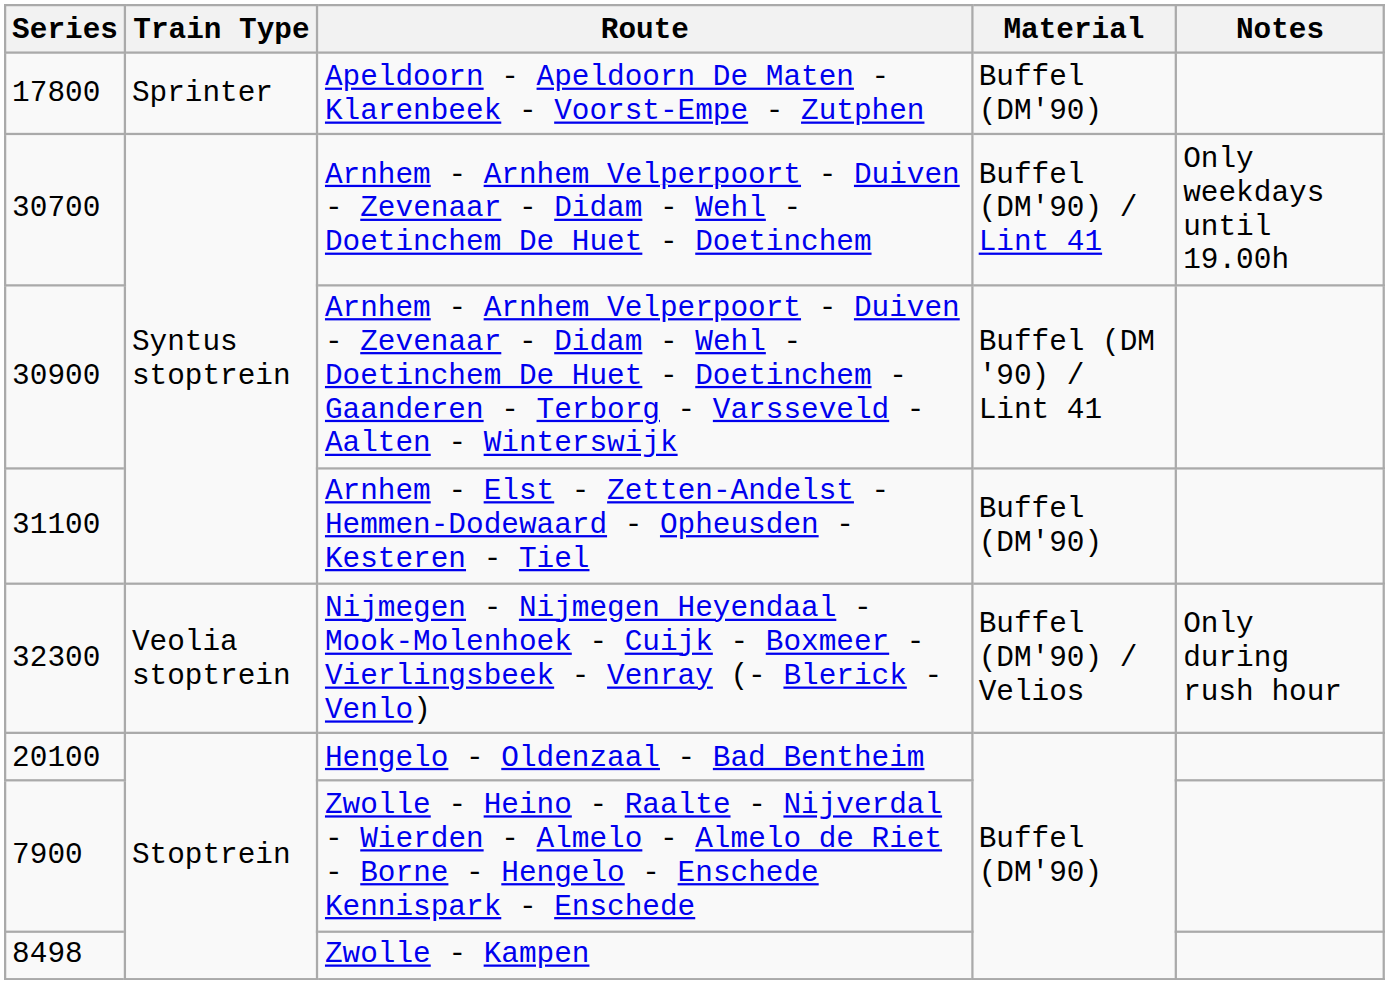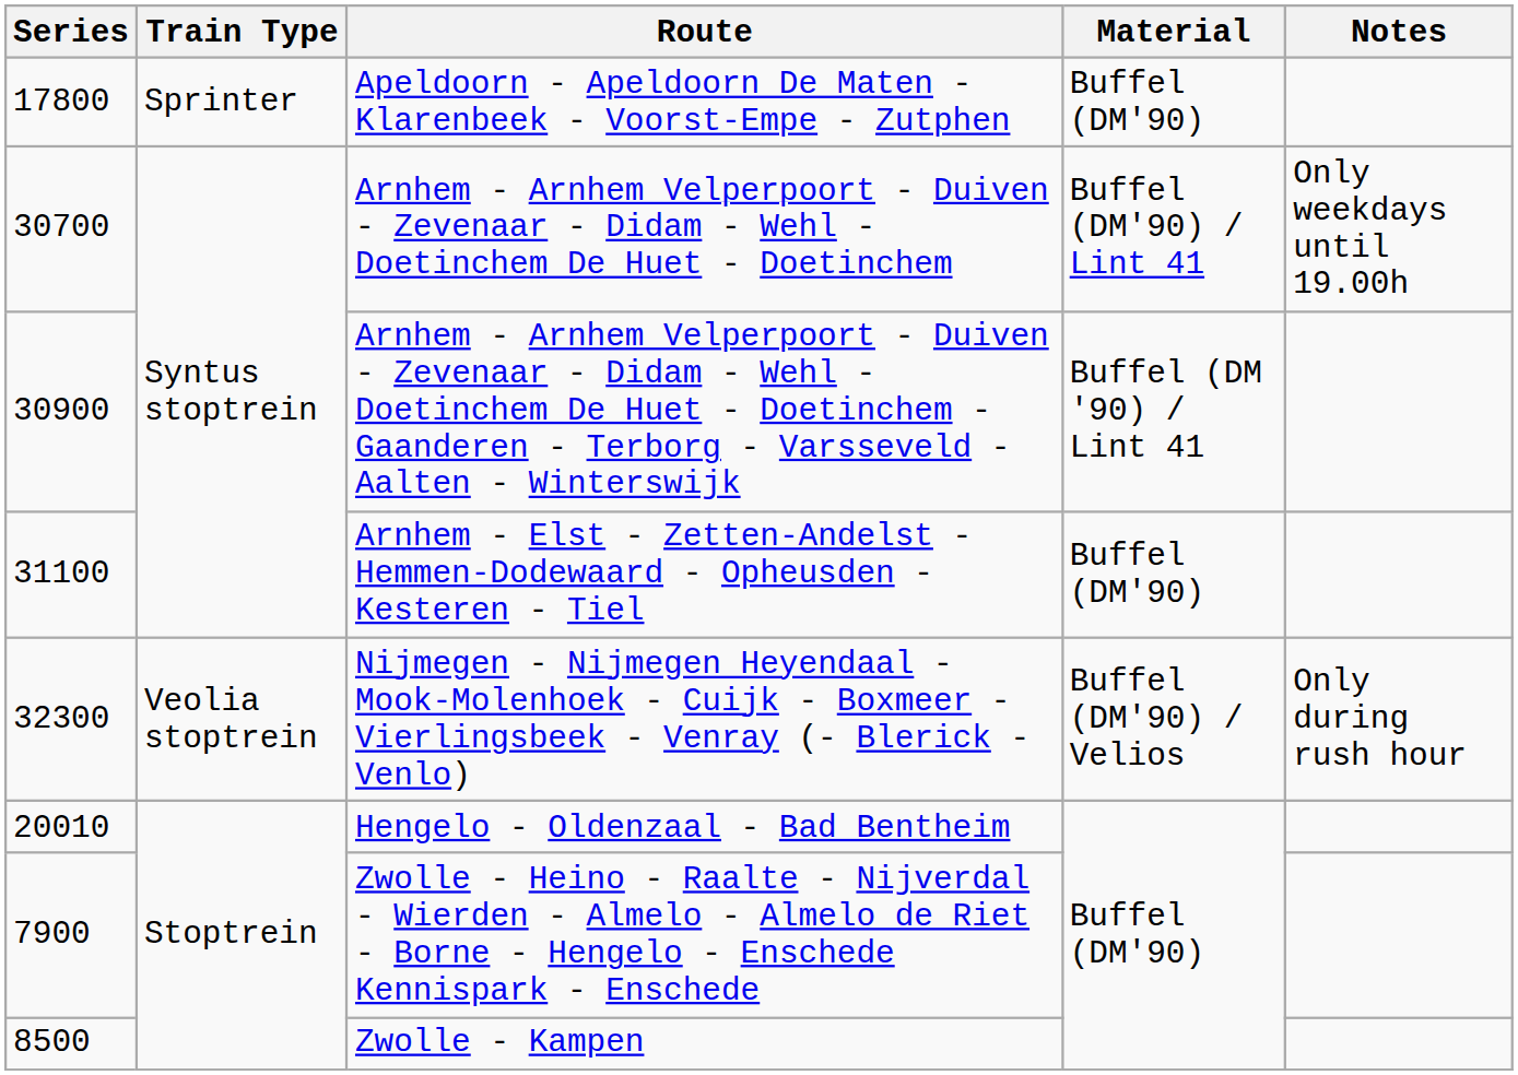 <table class="wikitable vatop">
 <tr>
 <th>Series</th>
 <th>Train Type</th>
 <th>Route</th>
 <th>Material</th>
 <th>Notes</th>
 </tr>
 <tr>
 <td>17800</td>
 <td>Sprinter</td>
 <td><a href='#'>Apeldoorn</a> - <a href='#'>Apeldoorn De Maten</a> - <a href='#'>Klarenbeek</a> - <a href='#'>Voorst-Empe</a> - <a href='#'>Zutphen</a></td>
 <td>Buffel (DM'90)</td>
 <td></td>
 </tr>
 <tr>
 <td>30700</td>
 <td rowspan="3">Syntus stoptrein</td>
 <td><a href='#'>Arnhem</a> - <a href='#'>Arnhem Velperpoort</a> - <a href='#'>Duiven</a> - <a href='#'>Zevenaar</a> - <a href='#'>Didam</a> - <a href='#'>Wehl</a> - <a href='#'>Doetinchem De Huet</a> - <a href='#'>Doetinchem</a></td>
 <td>Buffel (DM'90) / <a href='#'>Lint 41</a></td>
 <td>Only weekdays until 19.00h</td>
 </tr>
 <tr>
 <td>30900</td>
 <td><a href='#'>Arnhem</a> - <a href='#'>Arnhem Velperpoort</a> - <a href='#'>Duiven</a> - <a href='#'>Zevenaar</a> - <a href='#'>Didam</a> - <a href='#'>Wehl</a> - <a href='#'>Doetinchem De Huet</a> - <a href='#'>Doetinchem</a> - <a href='#'>Gaanderen</a> - <a href='#'>Terborg</a> - <a href='#'>Varsseveld</a> - <a href='#'>Aalten</a> - <a href='#'>Winterswijk</a></td>
 <td>Buffel (DM '90) / Lint 41</td>
 <td></td>
 </tr>
 <tr>
 <td>31100</td>
 <td><a href='#'>Arnhem</a> - <a href='#'>Elst</a> - <a href='#'>Zetten-Andelst</a> - <a href='#'>Hemmen-Dodewaard</a> - <a href='#'>Opheusden</a> - <a href='#'>Kesteren</a> - <a href='#'>Tiel</a></td>
 <td>Buffel (DM'90)</td>
 <td></td>
 </tr>
 <tr>
 <td>32300</td>
 <td>Veolia stoptrein</td>
 <td><a href='#'>Nijmegen</a> - <a href='#'>Nijmegen Heyendaal</a> - <a href='#'>Mook-Molenhoek</a> - <a href='#'>Cuijk</a> - <a href='#'>Boxmeer</a> - <a href='#'>Vierlingsbeek</a> - <a href='#'>Venray</a> (- <a href='#'>Blerick</a> - <a href='#'>Venlo</a>)</td>
 <td>Buffel (DM'90) / Velios</td>
 <td>Only during rush hour</td>
 </tr>
 <tr>
-<td>20100</td>
+<td>20010</td>
 <td rowspan="3">Stoptrein</td>
 <td><a href='#'>Hengelo</a> - <a href='#'>Oldenzaal</a> - <a href='#'>Bad Bentheim</a></td>
 <td rowspan="3">Buffel (DM'90)</td>
 <td></td>
 </tr>
 <tr>
 <td>7900</td>
 <td><a href='#'>Zwolle</a> - <a href='#'>Heino</a> - <a href='#'>Raalte</a> - <a href='#'>Nijverdal</a> - <a href='#'>Wierden</a> - <a href='#'>Almelo</a> - <a href='#'>Almelo de Riet</a> - <a href='#'>Borne</a> - <a href='#'>Hengelo</a> - <a href='#'>Enschede Kennispark</a> - <a href='#'>Enschede</a></td>
 <td></td>
 </tr>
 <tr>
-<td>8498</td>
+<td>8500</td>
 <td><a href='#'>Zwolle</a> - <a href='#'>Kampen</a></td>
 <td></td>
 </tr>
 </table>
